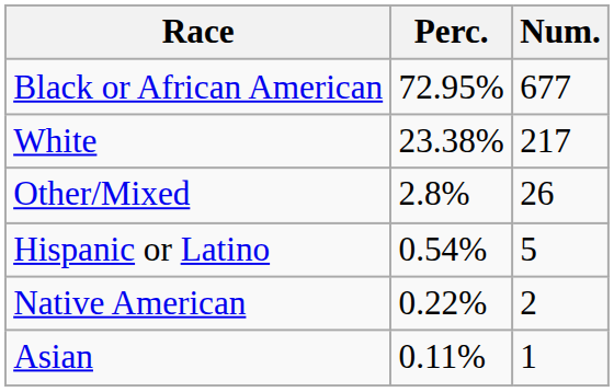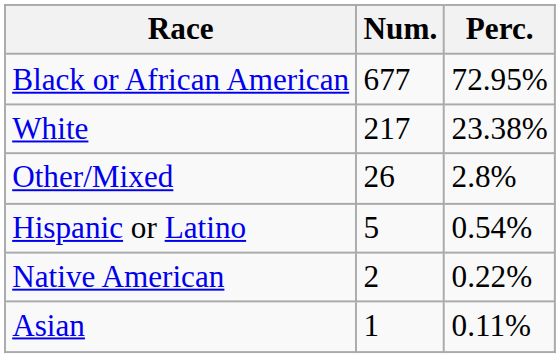 <table class="wikitable">
 <tr>
 <th>Race</th>
+<th>Num.</th>
 <th>Perc.</th>
-<th>Num.</th>
 </tr>
 <tr>
 <td><a href='#'>Black or African American</a></td>
+<td>677</td>
 <td>72.95%</td>
-<td>677</td>
 </tr>
 <tr>
 <td><a href='#'>White</a></td>
+<td>217</td>
 <td>23.38%</td>
-<td>217</td>
 </tr>
 <tr>
 <td><a href='#'>Other/Mixed</a></td>
+<td>26</td>
 <td>2.8%</td>
-<td>26</td>
 </tr>
 <tr>
 <td><a href='#'>Hispanic</a> or <a href='#'>Latino</a></td>
+<td>5</td>
 <td>0.54%</td>
-<td>5</td>
 </tr>
 <tr>
 <td><a href='#'>Native American</a></td>
+<td>2</td>
 <td>0.22%</td>
-<td>2</td>
 </tr>
 <tr>
 <td><a href='#'>Asian</a></td>
+<td>1</td>
 <td>0.11%</td>
-<td>1</td>
 </tr>
 </table>
